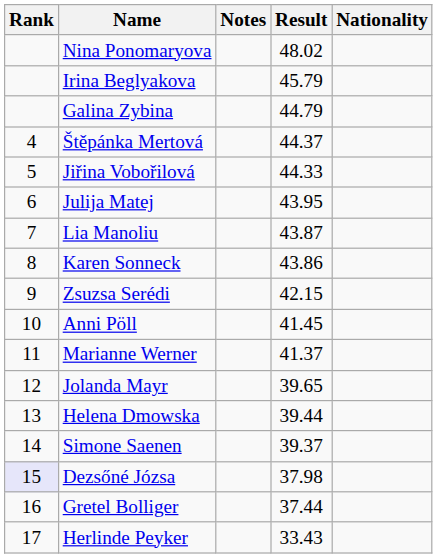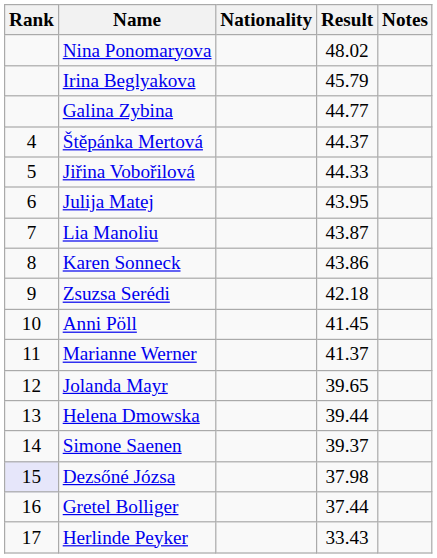 <table class="wikitable sortable" style="text-align:center">
 <tr>
 <th>Rank</th>
 <th>Name</th>
+<th>Nationality</th>
+<th>Result</th>
 <th>Notes</th>
-<th>Result</th>
-<th>Nationality</th>
 </tr>
 <tr>
 <td></td>
 <td align=left><a href='#'>Nina Ponomaryova</a></td>
+<td align=left></td>
+<td>48.02</td>
 <td></td>
-<td>48.02</td>
-<td align=left></td>
 </tr>
 <tr>
 <td></td>
 <td align=left><a href='#'>Irina Beglyakova</a></td>
+<td align=left></td>
+<td>45.79</td>
 <td></td>
-<td>45.79</td>
-<td align=left></td>
 </tr>
 <tr>
 <td></td>
 <td align=left><a href='#'>Galina Zybina</a></td>
+<td align=left></td>
+<td>44.77</td>
 <td></td>
-<td>44.79</td>
-<td align=left></td>
 </tr>
 <tr>
 <td>4</td>
 <td align=left><a href='#'>Štěpánka Mertová</a></td>
+<td align=left></td>
+<td>44.37</td>
 <td></td>
-<td>44.37</td>
-<td align=left></td>
 </tr>
 <tr>
 <td>5</td>
 <td align=left><a href='#'>Jiřina Vobořilová</a></td>
+<td align=left></td>
+<td>44.33</td>
 <td></td>
-<td>44.33</td>
-<td align=left></td>
 </tr>
 <tr>
 <td>6</td>
 <td align=left><a href='#'>Julija Matej</a></td>
+<td align=left></td>
+<td>43.95</td>
 <td></td>
-<td>43.95</td>
-<td align=left></td>
 </tr>
 <tr>
 <td>7</td>
 <td align=left><a href='#'>Lia Manoliu</a></td>
+<td align=left></td>
+<td>43.87</td>
 <td></td>
-<td>43.87</td>
-<td align=left></td>
 </tr>
 <tr>
 <td>8</td>
 <td align=left><a href='#'>Karen Sonneck</a></td>
+<td align=left></td>
+<td>43.86</td>
 <td></td>
-<td>43.86</td>
-<td align=left></td>
 </tr>
 <tr>
 <td>9</td>
 <td align=left><a href='#'>Zsuzsa Serédi</a></td>
+<td align=left></td>
+<td>42.18</td>
 <td></td>
-<td>42.15</td>
-<td align=left></td>
 </tr>
 <tr>
 <td>10</td>
 <td align=left><a href='#'>Anni Pöll</a></td>
+<td align=left></td>
+<td>41.45</td>
 <td></td>
-<td>41.45</td>
-<td align=left></td>
 </tr>
 <tr>
 <td>11</td>
 <td align=left><a href='#'>Marianne Werner</a></td>
+<td align=left></td>
+<td>41.37</td>
 <td></td>
-<td>41.37</td>
-<td align=left></td>
 </tr>
 <tr>
 <td>12</td>
 <td align=left><a href='#'>Jolanda Mayr</a></td>
+<td align=left></td>
+<td>39.65</td>
 <td></td>
-<td>39.65</td>
-<td align=left></td>
 </tr>
 <tr>
 <td>13</td>
 <td align=left><a href='#'>Helena Dmowska</a></td>
+<td align=left></td>
+<td>39.44</td>
 <td></td>
-<td>39.44</td>
-<td align=left></td>
 </tr>
 <tr>
 <td>14</td>
 <td align=left><a href='#'>Simone Saenen</a></td>
+<td align=left></td>
+<td>39.37</td>
 <td></td>
-<td>39.37</td>
-<td align=left></td>
 </tr>
 <tr>
 <td style="background: lavender;">15</td>
 <td align=left><a href='#'>Dezsőné Józsa</a></td>
+<td align=left></td>
+<td>37.98</td>
 <td></td>
-<td>37.98</td>
-<td align=left></td>
 </tr>
 <tr>
 <td>16</td>
 <td align=left><a href='#'>Gretel Bolliger</a></td>
+<td align=left></td>
+<td>37.44</td>
 <td></td>
-<td>37.44</td>
-<td align=left></td>
 </tr>
 <tr>
 <td>17</td>
 <td align=left><a href='#'>Herlinde Peyker</a></td>
+<td align=left></td>
+<td>33.43</td>
 <td></td>
-<td>33.43</td>
-<td align=left></td>
 </tr>
 </table>
